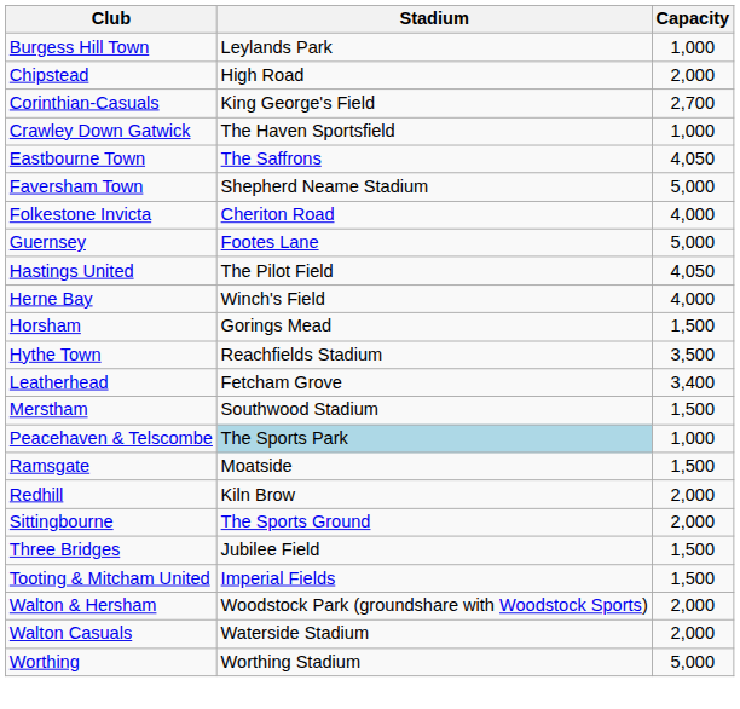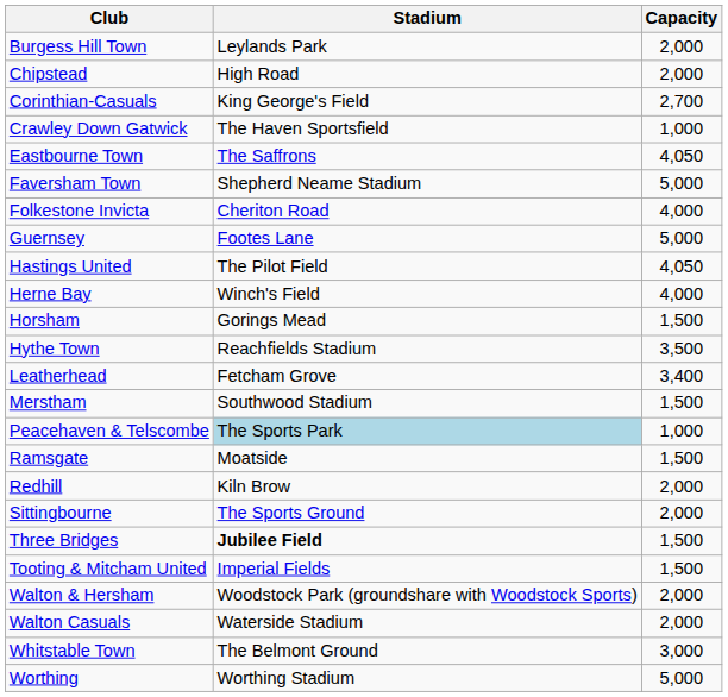 <table class="wikitable sortable">
 <tr>
 <th>Club</th>
 <th>Stadium</th>
 <th>Capacity</th>
 </tr>
 <tr>
 <td><a href='#'>Burgess Hill Town</a></td>
 <td>Leylands Park</td>
-<td align="center">1,000</td>
+<td align="center">2,000</td>
 </tr>
 <tr>
 <td><a href='#'>Chipstead</a></td>
 <td>High Road</td>
 <td align="center">2,000</td>
 </tr>
 <tr>
 <td><a href='#'>Corinthian-Casuals</a></td>
 <td>King George's Field</td>
 <td align="center">2,700</td>
 </tr>
 <tr>
 <td><a href='#'>Crawley Down Gatwick</a></td>
 <td>The Haven Sportsfield</td>
 <td align="center">1,000</td>
 </tr>
 <tr>
 <td><a href='#'>Eastbourne Town</a></td>
 <td><a href='#'>The Saffrons</a></td>
 <td align="center">4,050</td>
 </tr>
 <tr>
 <td><a href='#'>Faversham Town</a></td>
 <td>Shepherd Neame Stadium</td>
 <td align="center">5,000</td>
 </tr>
 <tr>
 <td><a href='#'>Folkestone Invicta</a></td>
 <td><a href='#'>Cheriton Road</a></td>
 <td align="center">4,000</td>
 </tr>
 <tr>
 <td><a href='#'>Guernsey</a></td>
 <td><a href='#'>Footes Lane</a></td>
 <td align=center>5,000</td>
 </tr>
 <tr>
 <td><a href='#'>Hastings United</a></td>
 <td>The Pilot Field</td>
 <td align=center>4,050</td>
 </tr>
 <tr>
 <td><a href='#'>Herne Bay</a></td>
 <td>Winch's Field</td>
 <td align="center">4,000</td>
 </tr>
 <tr>
 <td><a href='#'>Horsham</a></td>
 <td>Gorings Mead</td>
 <td align="center">1,500</td>
 </tr>
 <tr>
 <td><a href='#'>Hythe Town</a></td>
 <td>Reachfields Stadium</td>
 <td align="center">3,500</td>
 </tr>
 <tr>
 <td><a href='#'>Leatherhead</a></td>
 <td>Fetcham Grove</td>
 <td align="center">3,400</td>
 </tr>
 <tr>
 <td><a href='#'>Merstham</a></td>
 <td>Southwood Stadium</td>
 <td align="center">1,500</td>
 </tr>
 <tr>
 <td><a href='#'>Peacehaven & Telscombe</a></td>
 <td style="background: lightblue;">The Sports Park</td>
 <td align="center">1,000</td>
 </tr>
 <tr>
 <td><a href='#'>Ramsgate</a></td>
 <td>Moatside</td>
 <td align="center">1,500</td>
 </tr>
 <tr>
 <td><a href='#'>Redhill</a></td>
 <td>Kiln Brow</td>
 <td align="center">2,000</td>
 </tr>
 <tr>
 <td><a href='#'>Sittingbourne</a></td>
 <td><a href='#'>The Sports Ground</a></td>
 <td align="center">2,000</td>
 </tr>
 <tr>
 <td><a href='#'>Three Bridges</a></td>
-<td>Jubilee Field</td>
+<td><strong>Jubilee Field</strong></td>
 <td align="center">1,500</td>
 </tr>
 <tr>
 <td><a href='#'>Tooting & Mitcham United</a></td>
 <td><a href='#'>Imperial Fields</a></td>
 <td align="center">1,500</td>
 </tr>
 <tr>
 <td><a href='#'>Walton & Hersham</a></td>
 <td>Woodstock Park (groundshare with <a href='#'>Woodstock Sports</a>)</td>
 <td align="center">2,000</td>
 </tr>
 <tr>
 <td><a href='#'>Walton Casuals</a></td>
 <td>Waterside Stadium</td>
 <td align="center">2,000</td>
 </tr>
 <tr>
+<td><a href='#'>Whitstable Town</a></td>
+<td>The Belmont Ground</td>
+<td align="center">3,000</td>
+</tr>
+<tr>
 <td><a href='#'>Worthing</a></td>
 <td>Worthing Stadium</td>
 <td align="center">5,000</td>
 </tr>
 </table>
